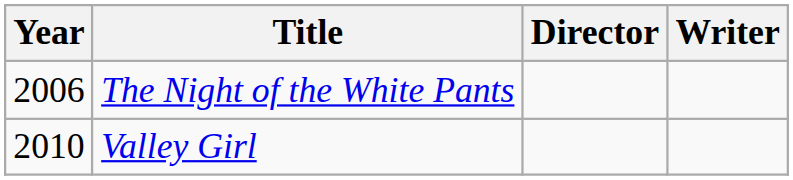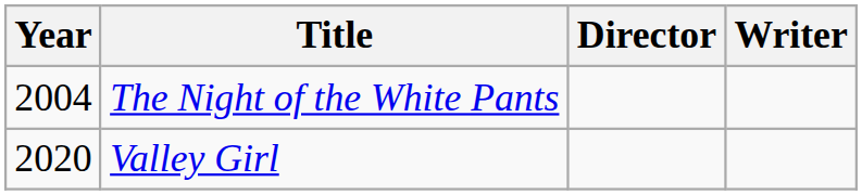 <table class="wikitable">
 <tr>
 <th>Year</th>
 <th>Title</th>
 <th>Director</th>
 <th>Writer</th>
 </tr>
 <tr>
-<td>2006</td>
+<td>2004</td>
 <td><em><a href='#'>The Night of the White Pants</a></em></td>
 <td></td>
 <td></td>
 </tr>
 <tr>
-<td>2010</td>
+<td>2020</td>
 <td><em><a href='#'>Valley Girl</a></em></td>
 <td></td>
 <td></td>
 </tr>
 </table>
